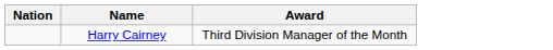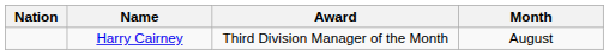 <table class="wikitable" style="font-size: 95%; text-align: center;">
 <tr>
 <th width=60>Nation</th>
 <th width=150>Name</th>
 <th width=260>Award</th>
+<th width=150>Month</th>
 </tr>
 <tr>
 <td></td>
 <td><a href='#'>Harry Cairney</a></td>
 <td>Third Division Manager of the Month</td>
+<td>August</td>
 </tr>
 </table>
